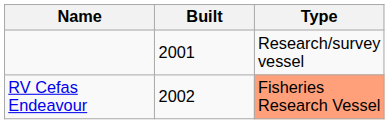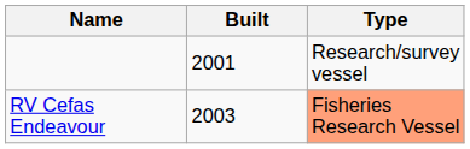 <table class="wikitable" border="1">
 <tr>
 <th scope="col" width="140pt">Name</th>
 <th scope="col" width="90pt">Built</th>
 <th scope="col" width="90pt">Type</th>
 </tr>
 <tr>
 <td></td>
 <td>2001</td>
 <td>Research/survey vessel</td>
 </tr>
 <tr>
 <td><a href='#'>RV Cefas Endeavour</a></td>
-<td>2002</td>
+<td>2003</td>
 <td style="background: lightsalmon;">Fisheries Research Vessel</td>
 </tr>
 </table>
